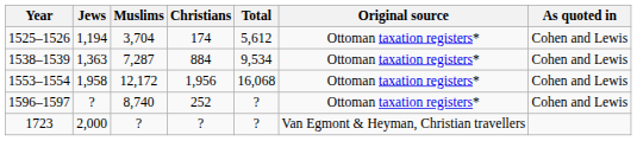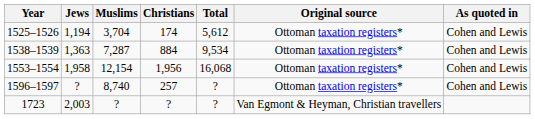 <table class="wikitable">
 <tr>
 <th>Year</th>
 <th>Jews</th>
 <th>Muslims</th>
 <th>Christians</th>
 <th>Total</th>
 <th>Original source</th>
 <th>As quoted in</th>
 </tr>
 <tr style="text-align:center;">
 <td>1525–1526</td>
 <td>1,194</td>
 <td>3,704</td>
 <td>174</td>
 <td>5,612</td>
 <td>Ottoman <a href='#'>taxation registers</a>*</td>
 <td>Cohen and Lewis</td>
 </tr>
 <tr style="text-align:center;">
 <td>1538–1539</td>
 <td>1,363</td>
 <td>7,287</td>
 <td>884</td>
 <td>9,534</td>
 <td>Ottoman <a href='#'>taxation registers</a>*</td>
 <td>Cohen and Lewis</td>
 </tr>
 <tr style="text-align:center;">
 <td>1553–1554</td>
 <td>1,958</td>
-<td>12,172</td>
+<td>12,154</td>
 <td>1,956</td>
 <td>16,068</td>
 <td>Ottoman <a href='#'>taxation registers</a>*</td>
 <td>Cohen and Lewis</td>
 </tr>
 <tr style="text-align:center;">
 <td>1596–1597</td>
 <td>?</td>
 <td>8,740</td>
-<td>252</td>
+<td>257</td>
 <td>?</td>
 <td>Ottoman <a href='#'>taxation registers</a>*</td>
 <td>Cohen and Lewis</td>
 </tr>
 <tr style="text-align:center;">
 <td>1723</td>
-<td>2,000</td>
+<td>2,003</td>
 <td>?</td>
 <td>?</td>
 <td>?</td>
 <td>Van Egmont & Heyman, Christian travellers</td>
 <td></td>
 </tr>
 </table>
